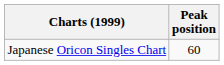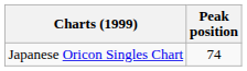 <table class="wikitable">
 <tr>
 <th>Charts (1999)</th>
 <th>Peak<br>position</th>
 </tr>
 <tr>
 <td>Japanese <a href='#'>Oricon Singles Chart</a></td>
-<td align="center">60</td>
+<td align="center">74</td>
 </tr>
 </table>
